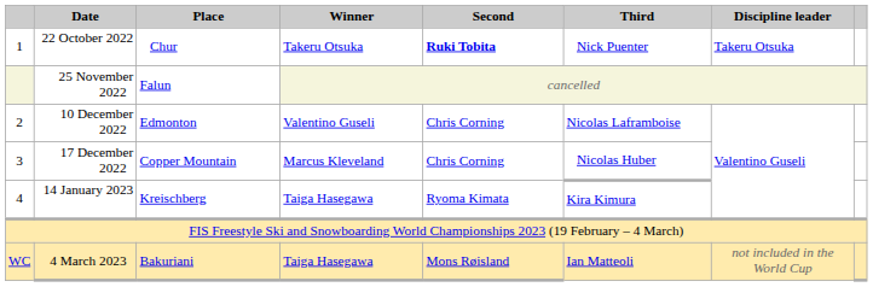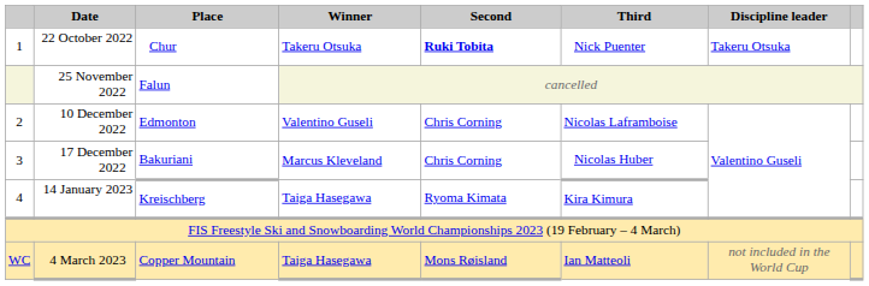 <table class="wikitable plainrowheaders" style="background:#fff; font-size:86%; line-height:16px; border:grey solid 1px; border-collapse:collapse;">
 <tr>
 <th scope="col" style="background:#ccc; width=30 px;"></th>
 <th scope="col" style="background:#ccc; width:120px;">Date</th>
 <th scope="col" style="background:#ccc; width:180px;">Place</th>
 <th scope="col" style="background:#ccc; width:185px;">Winner</th>
 <th scope="col" style="background:#ccc; width:185px;">Second</th>
 <th scope="col" style="background:#ccc; width:185px;">Third</th>
 <th scope="col" style="background:#ccc; width:185px;">Discipline leader</th>
 <th scope="col" style="background:#ccc; width:10px;"></th>
 </tr>
 <tr>
 <td align="center">1</td>
 <td align="right">22 October 2022  </td>
 <td>   <a href='#'>Chur</a></td>
 <td> <a href='#'>Takeru Otsuka</a></td>
 <td><strong> <a href='#'>Ruki Tobita</a></strong></td>
 <td>   <a href='#'>Nick Puenter</a></td>
 <td> <a href='#'>Takeru Otsuka</a></td>
 <td></td>
 </tr>
 <tr>
 <td bgcolor="F5F5DC"></td>
 <td align="right">25 November 2022  </td>
 <td> <a href='#'>Falun</a></td>
 <td colspan=5 align=center bgcolor="F5F5DC" style=color:#696969><em>cancelled</em></td>
 </tr>
 <tr>
 <td align="center">2</td>
 <td align="right">10 December 2022  </td>
 <td> <a href='#'>Edmonton</a></td>
 <td> <a href='#'>Valentino Guseli</a></td>
 <td> <a href='#'>Chris Corning</a></td>
 <td> <a href='#'>Nicolas Laframboise</a></td>
 <td rowspan=3> <a href='#'>Valentino Guseli</a></td>
 <td></td>
 </tr>
 <tr>
 <td align="center">3</td>
 <td align="right">17 December 2022  </td>
-<td> <a href='#'>Copper Mountain</a></td>
+<td style="border-bottom-width:3px"> <a href='#'>Bakuriani</a></td>
 <td> <a href='#'>Marcus Kleveland</a></td>
 <td> <a href='#'>Chris Corning</a></td>
 <td style="border-bottom-width:3px">   <a href='#'>Nicolas Huber</a></td>
 <td></td>
 </tr>
 <tr>
 <td align="center">4</td>
 <td align="right">14 January 2023  </td>
 <td> <a href='#'>Kreischberg</a></td>
 <td> <a href='#'>Taiga Hasegawa</a></td>
 <td> <a href='#'>Ryoma Kimata</a></td>
 <td> <a href='#'>Kira Kimura</a></td>
 <td></td>
 </tr>
 <tr style="background:#FFEBAD">
 <td align=center style="border-top-width:3px" colspan=11><a href='#'>FIS Freestyle Ski and Snowboarding World Championships 2023</a> (19 February – 4 March)</td>
 </tr>
 <tr style="background:#FFEBAD">
 <td align="center" style=color:#696969 style="border-bottom-width:3px"><a href='#'>WC</a></td>
 <td style="border-bottom-width:3px" align="right">4 March 2023  </td>
-<td style="border-bottom-width:3px"> <a href='#'>Bakuriani</a></td>
+<td> <a href='#'>Copper Mountain</a></td>
 <td style="border-bottom-width:3px"> <a href='#'>Taiga Hasegawa</a></td>
 <td style="border-bottom-width:3px"> <a href='#'>Mons Røisland</a></td>
 <td> <a href='#'>Ian Matteoli</a></td>
 <td align="center" style=color:#696969 style="border-bottom-width:3px"><em>not included in the World Cup</em></td>
 <td style="border-bottom-width:3px"></td>
 </tr>
 </table>
